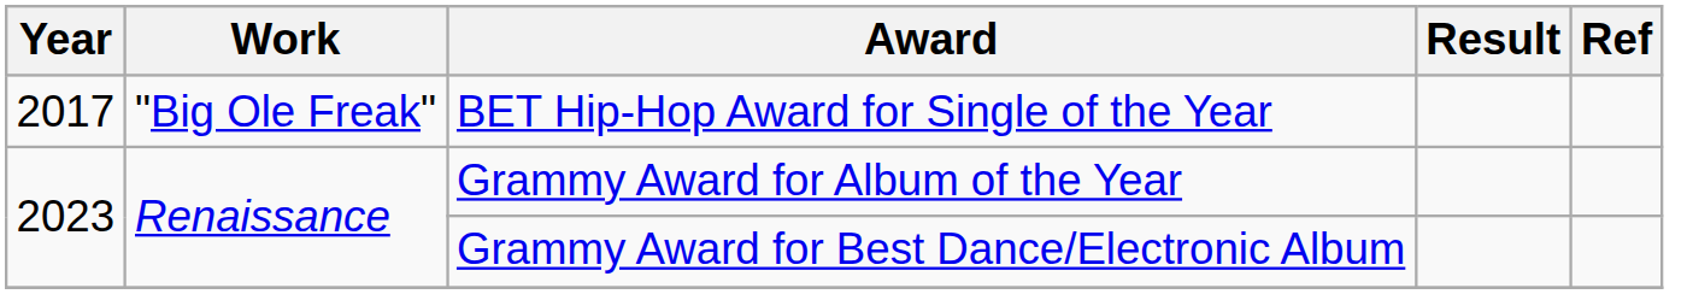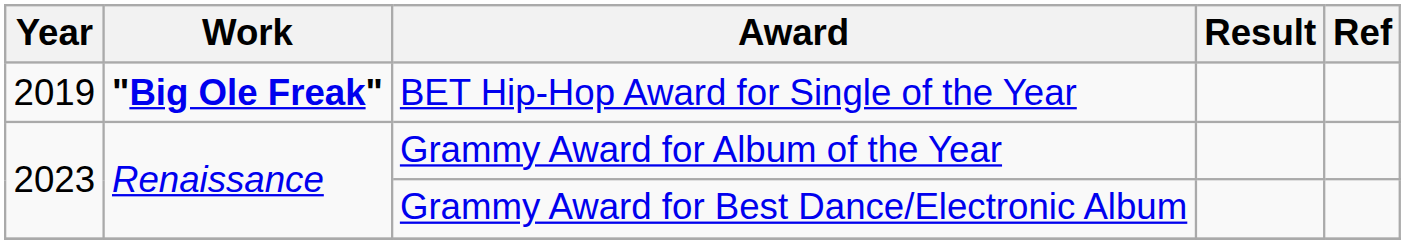 <table class="wikitable">
 <tr style="background:#ccc; text-align:center;">
 <th scope="col">Year</th>
 <th scope="col">Work</th>
 <th scope="col">Award</th>
 <th scope="col">Result</th>
 <th>Ref</th>
 </tr>
 <tr>
-<td>2017</td>
-<td>"<a href='#'>Big Ole Freak</a>"</td>
+<td>2019</td>
+<td><strong>"<a href='#'>Big Ole Freak</a>"</strong></td>
 <td><a href='#'>BET Hip-Hop Award for Single of the Year</a></td>
 <td></td>
 <td></td>
 </tr>
 <tr>
 <td rowspan="2">2023</td>
 <td rowspan="2"><a href='#'><em>Renaissance</em></a></td>
 <td><a href='#'>Grammy Award for Album of the Year</a></td>
 <td></td>
 <td></td>
 </tr>
 <tr>
 <td><a href='#'>Grammy Award for Best Dance/Electronic Album</a> </td>
 <td></td>
 <td></td>
 </tr>
 <tr>
 </tr>
 </table>
